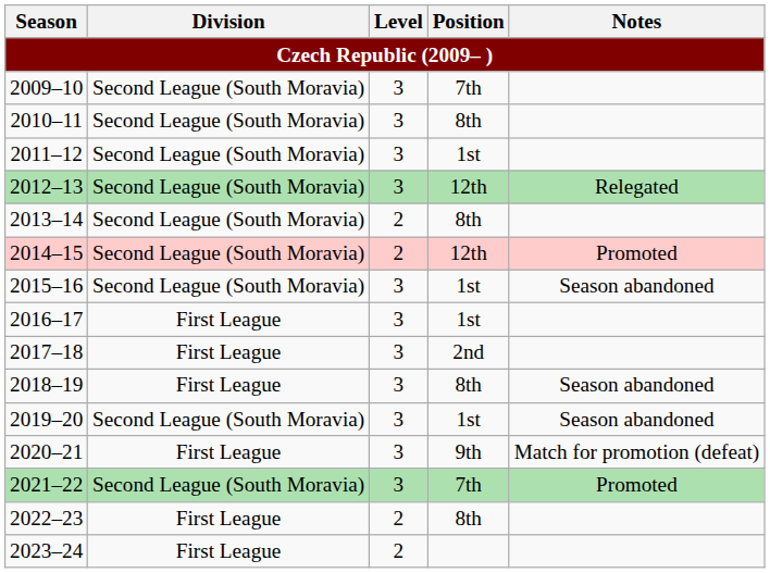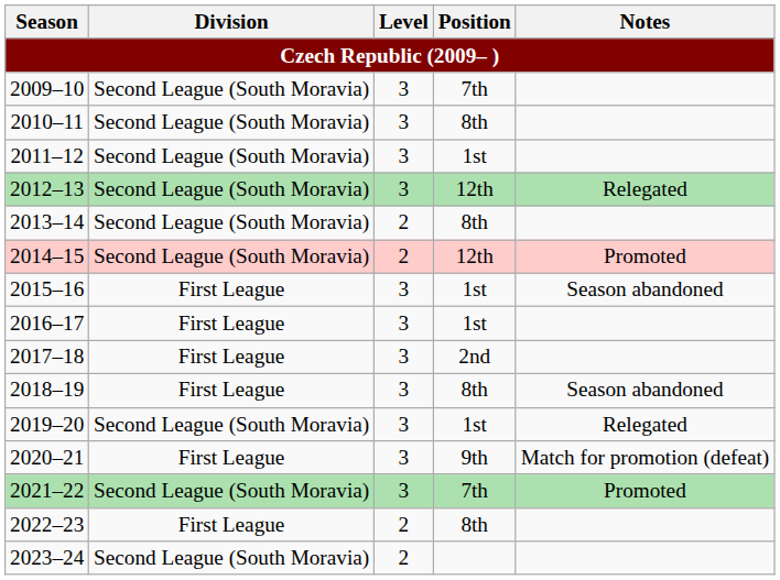 <table class="wikitable" style=text-align:center>
 <tr>
 <th>Season</th>
 <th>Division</th>
 <th>Level</th>
 <th>Position</th>
 <th>Notes</th>
 </tr>
 <tr style="background:#800000; font-weight:bold; color:#FFFFFF">
 <td colspan="5"><strong>Czech Republic (2009– )</strong></td>
 </tr>
 <tr>
 <td>2009–10</td>
 <td>Second League (South Moravia)</td>
 <td>3</td>
 <td>7th</td>
 <td></td>
 </tr>
 <tr>
 <td>2010–11</td>
 <td>Second League (South Moravia)</td>
 <td>3</td>
 <td>8th</td>
 <td></td>
 </tr>
 <tr>
 <td>2011–12</td>
 <td>Second League (South Moravia)</td>
 <td>3</td>
 <td>1st</td>
 <td></td>
 </tr>
 <tr bgcolor=#ace1af>
 <td>2012–13</td>
 <td>Second League (South Moravia)</td>
 <td>3</td>
 <td>12th</td>
 <td>Relegated</td>
 </tr>
 <tr>
 <td>2013–14</td>
 <td>Second League (South Moravia)</td>
 <td>2</td>
 <td>8th</td>
 <td></td>
 </tr>
 <tr bgcolor=#FFCCCC>
 <td>2014–15</td>
 <td>Second League (South Moravia)</td>
 <td>2</td>
 <td>12th</td>
 <td>Promoted</td>
 </tr>
 <tr>
 <td>2015–16</td>
-<td>Second League (South Moravia)</td>
+<td>First League</td>
 <td>3</td>
 <td>1st</td>
 <td>Season abandoned</td>
 </tr>
 <tr>
 <td>2016–17</td>
 <td>First League</td>
 <td>3</td>
 <td>1st</td>
 <td></td>
 </tr>
 <tr>
 <td>2017–18</td>
 <td>First League</td>
 <td>3</td>
 <td>2nd</td>
 <td></td>
 </tr>
 <tr>
 <td>2018–19</td>
 <td>First League</td>
 <td>3</td>
 <td>8th</td>
 <td>Season abandoned</td>
 </tr>
 <tr>
 <td>2019–20</td>
 <td>Second League (South Moravia)</td>
 <td>3</td>
 <td>1st</td>
-<td>Season abandoned</td>
+<td>Relegated</td>
 </tr>
 <tr>
 <td>2020–21</td>
 <td>First League</td>
 <td>3</td>
 <td>9th</td>
 <td>Match for promotion (defeat)</td>
 </tr>
 <tr bgcolor=#ace1af>
 <td>2021–22</td>
 <td>Second League (South Moravia)</td>
 <td>3</td>
 <td>7th</td>
 <td>Promoted</td>
 </tr>
 <tr>
 <td>2022–23</td>
 <td>First League</td>
 <td>2</td>
 <td>8th</td>
 <td></td>
 </tr>
 <tr>
 <td>2023–24</td>
-<td>First League</td>
+<td>Second League (South Moravia)</td>
 <td>2</td>
 <td></td>
 <td></td>
 </tr>
 </table>
